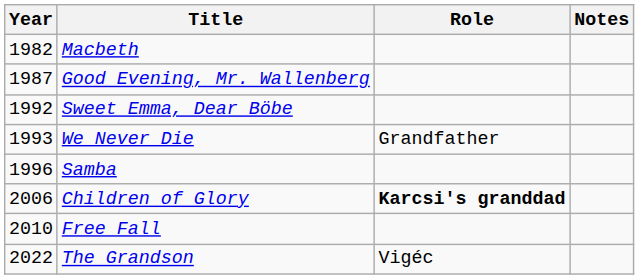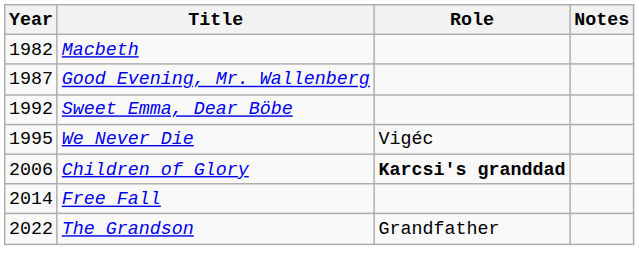 <table class="wikitable sortable">
 <tr>
 <th>Year</th>
 <th>Title</th>
 <th>Role</th>
 <th class="unsortable">Notes</th>
 </tr>
 <tr>
 <td>1982</td>
 <td><em><a href='#'>Macbeth</a></em></td>
 <td></td>
 <td></td>
 </tr>
 <tr>
 <td>1987</td>
 <td><em><a href='#'>Good Evening, Mr. Wallenberg</a></em></td>
 <td></td>
 <td></td>
 </tr>
 <tr>
 <td>1992</td>
 <td><em><a href='#'>Sweet Emma, Dear Böbe</a></em></td>
 <td></td>
 <td></td>
 </tr>
 <tr>
-<td>1993</td>
+<td>1995</td>
 <td><em><a href='#'>We Never Die</a></em></td>
-<td>Grandfather</td>
-<td></td>
-</tr>
-<tr>
-<td>1996</td>
-<td><em><a href='#'>Samba</a></em></td>
-<td></td>
+<td>Vigéc</td>
 <td></td>
 </tr>
 <tr>
 <td>2006</td>
 <td><em><a href='#'>Children of Glory</a></em></td>
 <td><strong>Karcsi's granddad</strong></td>
 <td></td>
 </tr>
 <tr>
-<td>2010</td>
+<td>2014</td>
 <td><em><a href='#'>Free Fall</a></em></td>
 <td></td>
 <td></td>
 </tr>
 <tr>
 <td>2022</td>
 <td><em><a href='#'>The Grandson</a></em></td>
-<td>Vigéc</td>
+<td>Grandfather</td>
 <td></td>
 </tr>
 </table>
